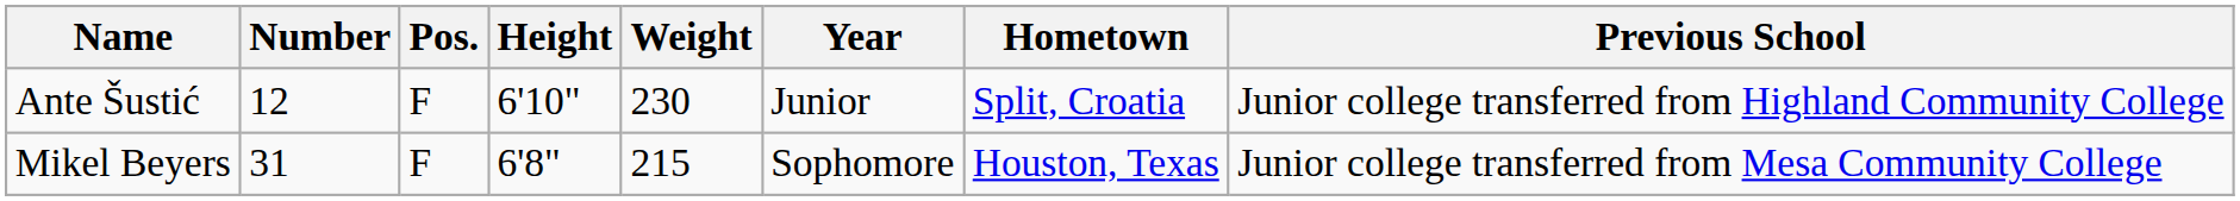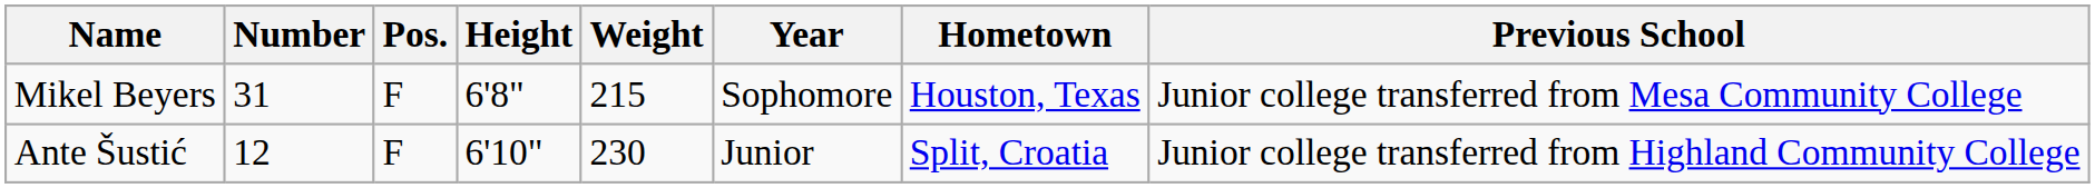 <table class="wikitable sortable" border="1">
 <tr>
 <th>Name</th>
 <th>Number</th>
 <th>Pos.</th>
 <th>Height</th>
 <th>Weight</th>
 <th>Year</th>
 <th>Hometown</th>
 <th class="unsortable">Previous School</th>
 </tr>
 <tr>
+<td>Mikel Beyers</td>
+<td>31</td>
+<td>F</td>
+<td>6'8"</td>
+<td>215</td>
+<td>Sophomore</td>
+<td><a href='#'>Houston, Texas</a></td>
+<td>Junior college transferred from <a href='#'>Mesa Community College</a></td>
+</tr>
+<tr>
 <td>Ante Šustić</td>
 <td>12</td>
 <td>F</td>
 <td>6'10"</td>
 <td>230</td>
 <td>Junior</td>
 <td><a href='#'>Split, Croatia</a></td>
 <td>Junior college transferred from <a href='#'>Highland Community College</a></td>
 </tr>
-<tr>
-<td>Mikel Beyers</td>
-<td>31</td>
-<td>F</td>
-<td>6'8"</td>
-<td>215</td>
-<td>Sophomore</td>
-<td><a href='#'>Houston, Texas</a></td>
-<td>Junior college transferred from <a href='#'>Mesa Community College</a></td>
-</tr>
 </table>
